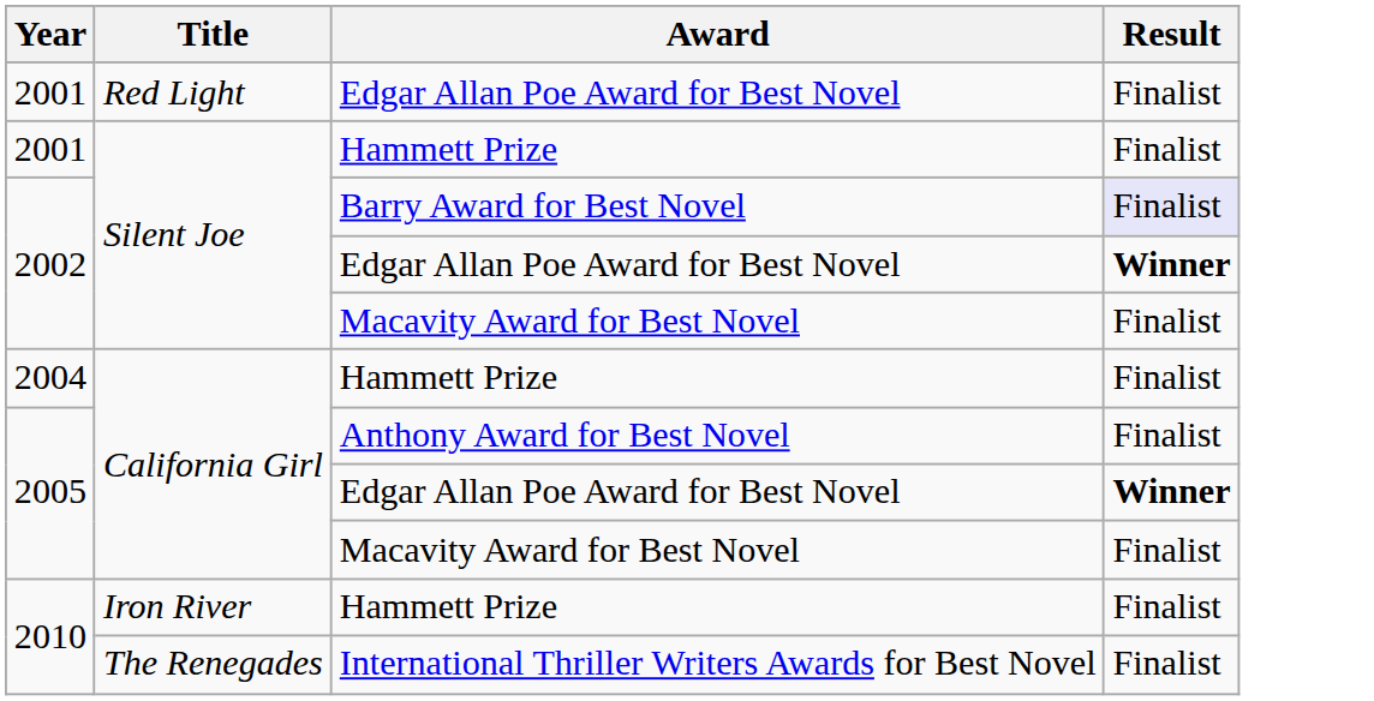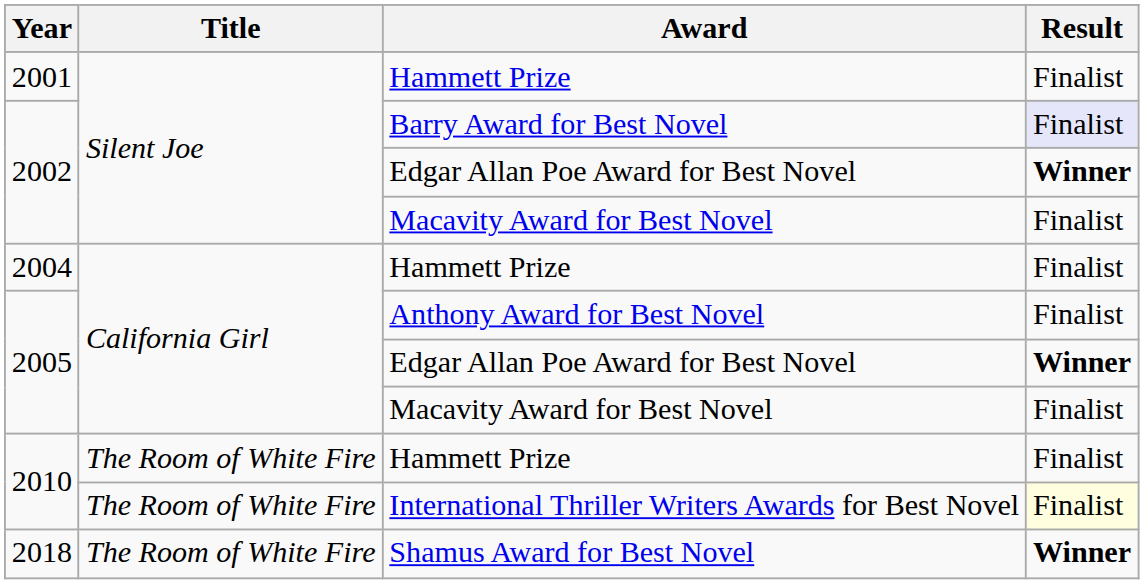 <table class="wikitable">
 <tr>
 <th>Year</th>
 <th>Title</th>
 <th>Award</th>
 <th>Result</th>
-</tr>
-<tr>
-<td>2001</td>
-<td><em>Red Light</em></td>
-<td><a href='#'>Edgar Allan Poe Award for Best Novel</a></td>
-<td>Finalist</td>
 </tr>
 <tr>
 <td>2001</td>
 <td rowspan="4"><em>Silent Joe</em></td>
 <td><a href='#'>Hammett Prize</a></td>
 <td>Finalist</td>
 </tr>
 <tr>
 <td rowspan="3">2002</td>
 <td><a href='#'>Barry Award for Best Novel</a></td>
 <td style="background: lavender;">Finalist</td>
 </tr>
 <tr>
 <td>Edgar Allan Poe Award for Best Novel</td>
 <td><strong>Winner</strong></td>
 </tr>
 <tr>
 <td><a href='#'>Macavity Award for Best Novel</a></td>
 <td>Finalist</td>
 </tr>
 <tr>
 <td>2004</td>
 <td rowspan="4"><em>California Girl</em></td>
 <td>Hammett Prize</td>
 <td>Finalist</td>
 </tr>
 <tr>
 <td rowspan="3">2005</td>
 <td><a href='#'>Anthony Award for Best Novel</a></td>
 <td>Finalist</td>
 </tr>
 <tr>
 <td>Edgar Allan Poe Award for Best Novel</td>
 <td><strong>Winner</strong></td>
 </tr>
 <tr>
 <td>Macavity Award for Best Novel</td>
 <td>Finalist</td>
 </tr>
 <tr>
 <td rowspan="2">2010</td>
-<td><em>Iron River</em></td>
+<td><em>The Room of White Fire</em></td>
 <td>Hammett Prize</td>
 <td>Finalist</td>
 </tr>
 <tr>
-<td><em>The Renegades</em></td>
+<td><em>The Room of White Fire</em></td>
 <td><a href='#'>International Thriller Writers Awards</a>  for Best Novel</td>
-<td>Finalist</td>
+<td style="background: lightyellow;">Finalist</td>
+</tr>
+<tr>
+<td>2018</td>
+<td><em>The Room of White Fire</em></td>
+<td><a href='#'>Shamus Award for Best Novel</a></td>
+<td><strong>Winner</strong></td>
 </tr>
 </table>
